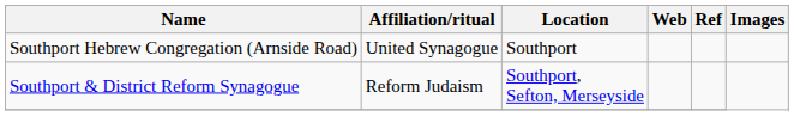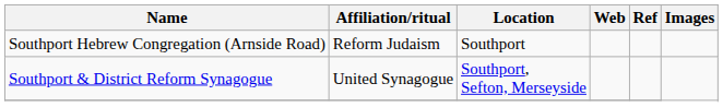 <table class="wikitable sortable">
 <tr>
 <th>Name</th>
 <th>Affiliation/ritual</th>
 <th>Location</th>
 <th>Web</th>
 <th>Ref</th>
 <th>Images</th>
 </tr>
 <tr>
 <td>Southport Hebrew Congregation (Arnside Road)</td>
-<td>United Synagogue</td>
+<td>Reform Judaism</td>
 <td>Southport</td>
 <td></td>
 <td></td>
 <td></td>
 </tr>
 <tr>
 <td><a href='#'>Southport & District Reform Synagogue</a></td>
-<td>Reform Judaism</td>
+<td>United Synagogue</td>
 <td><a href='#'>Southport</a>,<br> <a href='#'>Sefton, Merseyside</a></td>
 <td></td>
 <td></td>
 </tr>
 <tr>
 </tr>
 </table>
